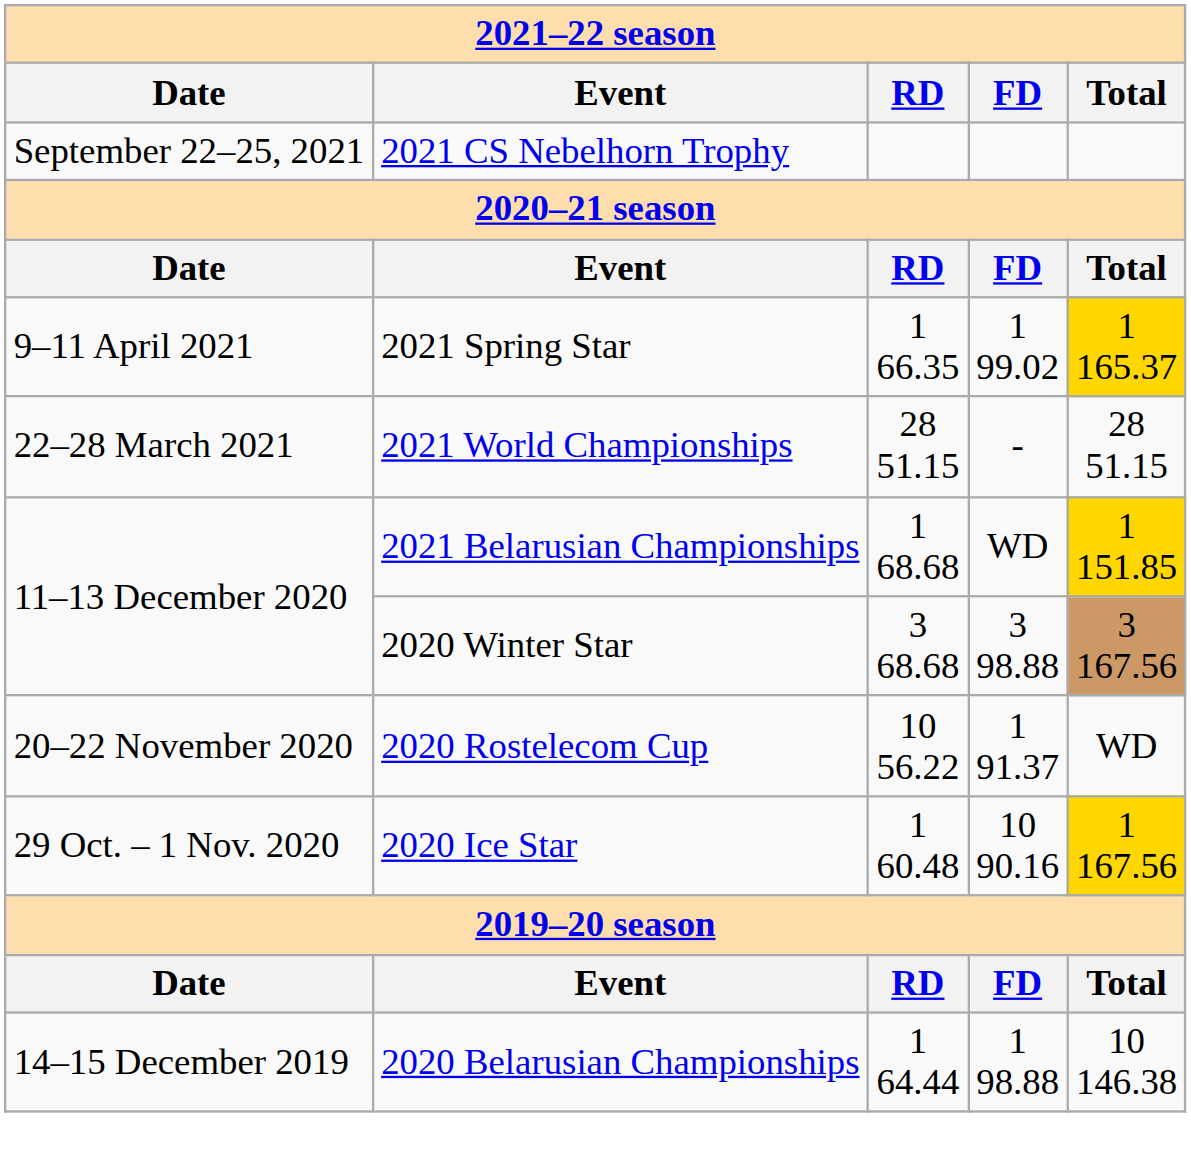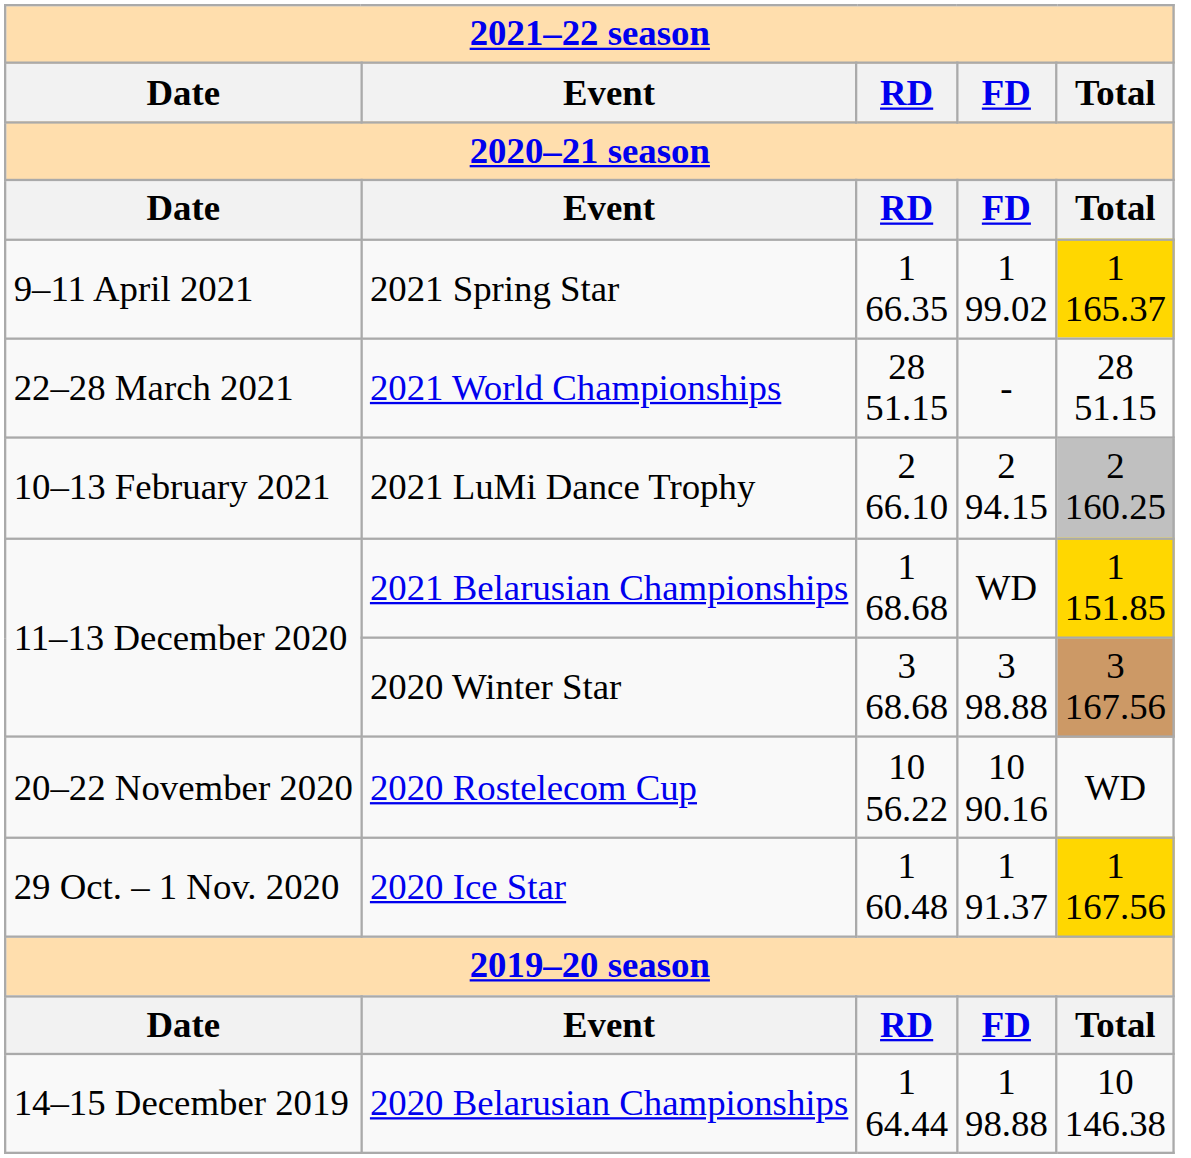 <table class="wikitable">
 <tr>
 <td style="background-color: #ffdead; " colspan=5 align=center><a href='#'><strong>2021–22 season</strong></a></td>
 </tr>
 <tr>
 <th>Date</th>
 <th>Event</th>
 <th><a href='#'>RD</a></th>
 <th><a href='#'>FD</a></th>
 <th>Total</th>
-</tr>
-<tr>
-<td>September 22–25, 2021</td>
-<td><a href='#'>2021 CS Nebelhorn Trophy</a></td>
-<td align=center><br></td>
-<td align=center><br></td>
-<td align=center><br></td>
 </tr>
 <tr>
 <th style="background-color: #ffdead;" colspan=5 align=center><a href='#'><strong>2020–21 season</strong></a></th>
 </tr>
 <tr>
 <th>Date</th>
 <th>Event</th>
 <th><a href='#'>RD</a></th>
 <th><a href='#'>FD</a></th>
 <th>Total</th>
 </tr>
 <tr>
 <td>9–11 April 2021</td>
 <td>2021 Spring Star</td>
 <td align=center>1 <br> 66.35</td>
 <td align=center>1 <br> 99.02</td>
 <td align=center bgcolor=gold>1 <br> 165.37</td>
 </tr>
 <tr>
 <td>22–28 March 2021</td>
 <td><a href='#'>2021 World Championships</a></td>
 <td align=center>28 <br> 51.15</td>
 <td align=center>-</td>
 <td align=center>28 <br> 51.15</td>
 </tr>
 <tr>
+<td>10–13 February 2021</td>
+<td>2021 LuMi Dance Trophy</td>
+<td align=center>2 <br> 66.10</td>
+<td align=center>2 <br> 94.15</td>
+<td align=center bgcolor=silver>2 <br> 160.25</td>
+</tr>
+<tr>
 <td rowspan=2>11–13 December 2020</td>
 <td><a href='#'>2021 Belarusian Championships</a></td>
 <td align=center>1 <br> 68.68</td>
 <td align=center>WD</td>
 <td align=center bgcolor=gold>1 <br> 151.85</td>
 </tr>
 <tr>
 <td>2020 Winter Star</td>
 <td align=center>3 <br> 68.68</td>
 <td align=center>3 <br> 98.88</td>
 <td align=center bgcolor=cc9966>3 <br> 167.56</td>
 </tr>
 <tr>
 <td>20–22 November 2020</td>
 <td><a href='#'>2020 Rostelecom Cup</a></td>
 <td align=center>10 <br> 56.22</td>
-<td align=center>1 <br> 91.37</td>
+<td align=center>10 <br> 90.16</td>
 <td align=center>WD</td>
 </tr>
 <tr>
 <td>29 Oct. – 1 Nov. 2020</td>
 <td><a href='#'>2020 Ice Star</a></td>
 <td align=center>1 <br> 60.48</td>
-<td align=center>10 <br> 90.16</td>
+<td align=center>1 <br> 91.37</td>
 <td align=center bgcolor=gold>1 <br> 167.56</td>
 </tr>
 <tr>
 <th style="background-color: #ffdead;" colspan=5 align=center><a href='#'><strong>2019–20 season</strong></a></th>
 </tr>
 <tr>
 <th>Date</th>
 <th>Event</th>
 <th><a href='#'>RD</a></th>
 <th><a href='#'>FD</a></th>
 <th>Total</th>
 </tr>
 <tr>
 <td>14–15 December 2019</td>
 <td><a href='#'>2020 Belarusian Championships</a></td>
 <td align=center>1 <br> 64.44</td>
 <td align=center>1 <br> 98.88</td>
 <td align=center>10 <br> 146.38</td>
 </tr>
 </table>
